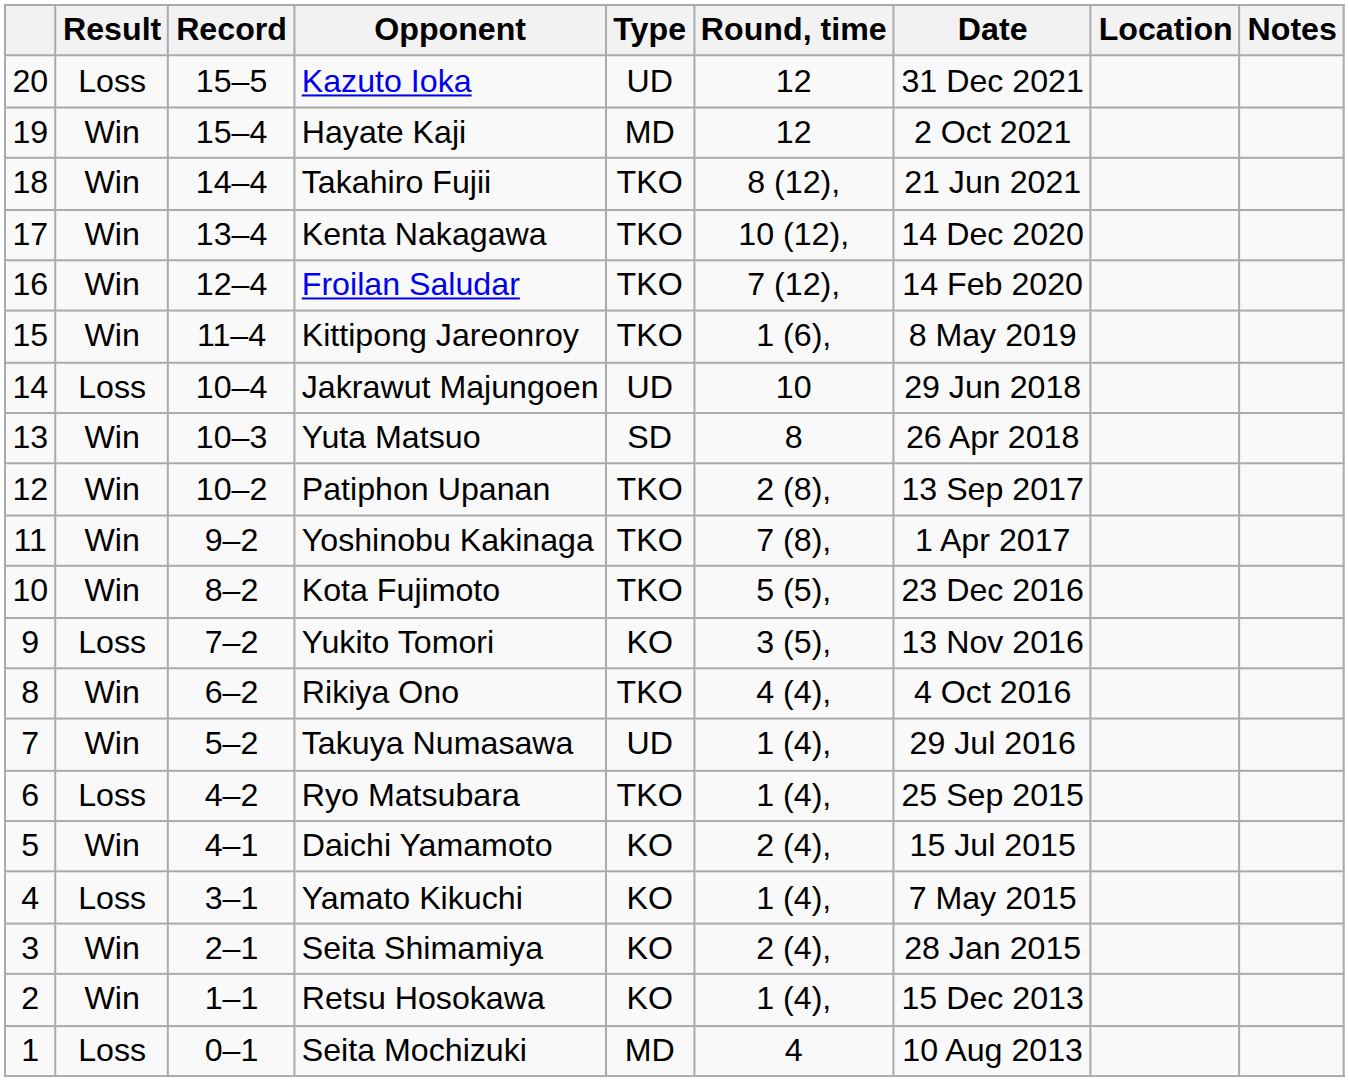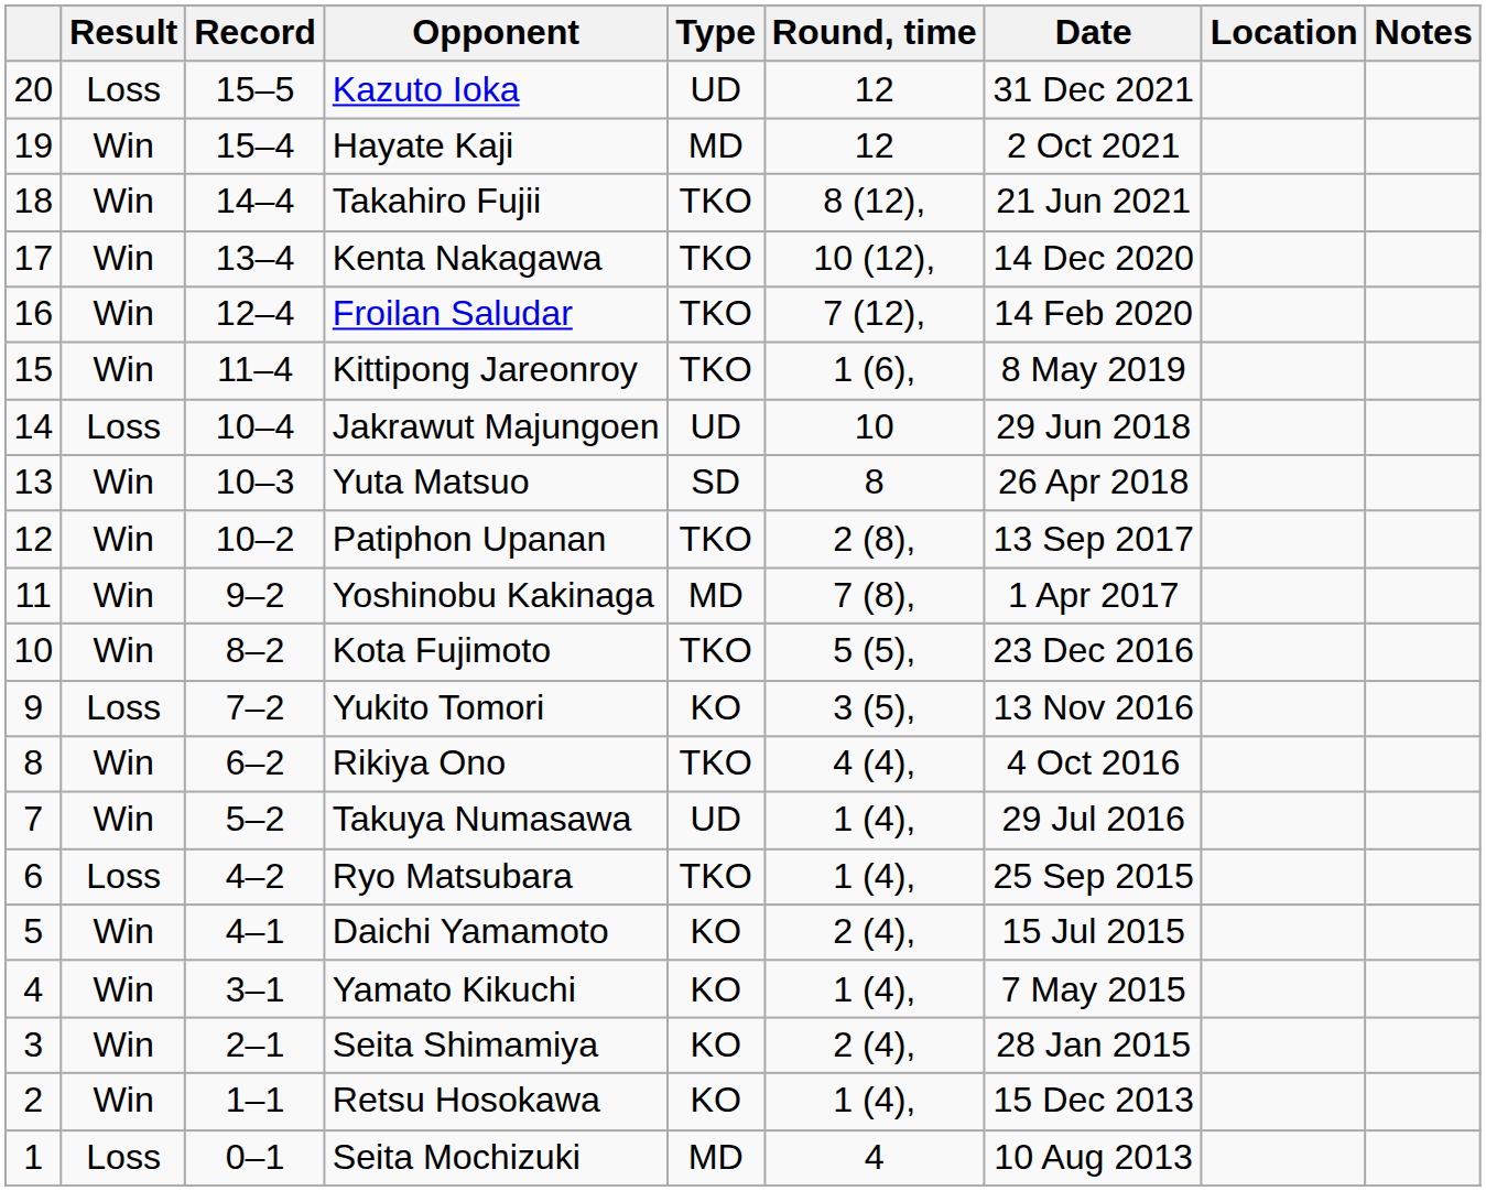 <table class="wikitable" style="text-align:center">
 <tr>
 <th></th>
 <th>Result</th>
 <th>Record</th>
 <th>Opponent</th>
 <th>Type</th>
 <th>Round, time</th>
 <th>Date</th>
 <th>Location</th>
 <th>Notes</th>
 </tr>
 <tr>
 <td>20</td>
 <td>Loss</td>
 <td>15–5</td>
 <td align=left><a href='#'>Kazuto Ioka</a></td>
 <td>UD</td>
 <td>12</td>
 <td>31 Dec 2021</td>
 <td align=left></td>
 <td align=left></td>
 </tr>
 <tr>
 <td>19</td>
 <td>Win</td>
 <td>15–4</td>
 <td align=left>Hayate Kaji</td>
 <td>MD</td>
 <td>12</td>
 <td>2 Oct 2021</td>
 <td align=left></td>
 <td align=left></td>
 </tr>
 <tr>
 <td>18</td>
 <td>Win</td>
 <td>14–4</td>
 <td align=left>Takahiro Fujii</td>
 <td>TKO</td>
 <td>8 (12), </td>
 <td>21 Jun 2021</td>
 <td align=left></td>
 <td align=left></td>
 </tr>
 <tr>
 <td>17</td>
 <td>Win</td>
 <td>13–4</td>
 <td align=left>Kenta Nakagawa</td>
 <td>TKO</td>
 <td>10 (12), </td>
 <td>14 Dec 2020</td>
 <td align=left></td>
 <td align=left></td>
 </tr>
 <tr>
 <td>16</td>
 <td>Win</td>
 <td>12–4</td>
 <td align=left><a href='#'>Froilan Saludar</a></td>
 <td>TKO</td>
 <td>7 (12), </td>
 <td>14 Feb 2020</td>
 <td align=left></td>
 <td align=left></td>
 </tr>
 <tr>
 <td>15</td>
 <td>Win</td>
 <td>11–4</td>
 <td align=left>Kittipong Jareonroy</td>
 <td>TKO</td>
 <td>1 (6), </td>
 <td>8 May 2019</td>
 <td align=left></td>
 <td align=left></td>
 </tr>
 <tr>
 <td>14</td>
 <td>Loss</td>
 <td>10–4</td>
 <td align=left>Jakrawut Majungoen</td>
 <td>UD</td>
 <td>10</td>
 <td>29 Jun 2018</td>
 <td align=left></td>
 <td align=left></td>
 </tr>
 <tr>
 <td>13</td>
 <td>Win</td>
 <td>10–3</td>
 <td align=left>Yuta Matsuo</td>
 <td>SD</td>
 <td>8</td>
 <td>26 Apr 2018</td>
 <td align=left></td>
 <td align=left></td>
 </tr>
 <tr>
 <td>12</td>
 <td>Win</td>
 <td>10–2</td>
 <td align=left>Patiphon Upanan</td>
 <td>TKO</td>
 <td>2 (8), </td>
 <td>13 Sep 2017</td>
 <td align=left></td>
 <td align=left></td>
 </tr>
 <tr>
 <td>11</td>
 <td>Win</td>
 <td>9–2</td>
 <td align=left>Yoshinobu Kakinaga</td>
-<td>TKO</td>
+<td>MD</td>
 <td>7 (8), </td>
 <td>1 Apr 2017</td>
 <td align=left></td>
 <td align=left></td>
 </tr>
 <tr>
 <td>10</td>
 <td>Win</td>
 <td>8–2</td>
 <td align=left>Kota Fujimoto</td>
 <td>TKO</td>
 <td>5 (5), </td>
 <td>23 Dec 2016</td>
 <td align=left></td>
 <td align=left></td>
 </tr>
 <tr>
 <td>9</td>
 <td>Loss</td>
 <td>7–2</td>
 <td align=left>Yukito Tomori</td>
 <td>KO</td>
 <td>3 (5), </td>
 <td>13 Nov 2016</td>
 <td align=left></td>
 <td align=left></td>
 </tr>
 <tr>
 <td>8</td>
 <td>Win</td>
 <td>6–2</td>
 <td align=left>Rikiya Ono</td>
 <td>TKO</td>
 <td>4 (4), </td>
 <td>4 Oct 2016</td>
 <td align=left></td>
 <td align=left></td>
 </tr>
 <tr>
 <td>7</td>
 <td>Win</td>
 <td>5–2</td>
 <td align=left>Takuya Numasawa</td>
 <td>UD</td>
 <td>1 (4), </td>
 <td>29 Jul 2016</td>
 <td align=left></td>
 <td align=left></td>
 </tr>
 <tr>
 <td>6</td>
 <td>Loss</td>
 <td>4–2</td>
 <td align=left>Ryo Matsubara</td>
 <td>TKO</td>
 <td>1 (4), </td>
 <td>25 Sep 2015</td>
 <td align=left></td>
 <td align=left></td>
 </tr>
 <tr>
 <td>5</td>
 <td>Win</td>
 <td>4–1</td>
 <td align=left>Daichi Yamamoto</td>
 <td>KO</td>
 <td>2 (4), </td>
 <td>15 Jul 2015</td>
 <td align=left></td>
 <td align=left></td>
 </tr>
 <tr>
 <td>4</td>
-<td>Loss</td>
+<td>Win</td>
 <td>3–1</td>
 <td align=left>Yamato Kikuchi</td>
 <td>KO</td>
 <td>1 (4), </td>
 <td>7 May 2015</td>
 <td align=left></td>
 <td align=left></td>
 </tr>
 <tr>
 <td>3</td>
 <td>Win</td>
 <td>2–1</td>
 <td align=left>Seita Shimamiya</td>
 <td>KO</td>
 <td>2 (4), </td>
 <td>28 Jan 2015</td>
 <td align=left></td>
 <td align=left></td>
 </tr>
 <tr>
 <td>2</td>
 <td>Win</td>
 <td>1–1</td>
 <td align=left>Retsu Hosokawa</td>
 <td>KO</td>
 <td>1 (4), </td>
 <td>15 Dec 2013</td>
 <td align=left></td>
 <td align=left></td>
 </tr>
 <tr>
 <td>1</td>
 <td>Loss</td>
 <td>0–1</td>
 <td align=left>Seita Mochizuki</td>
 <td>MD</td>
 <td>4</td>
 <td>10 Aug 2013</td>
 <td align=left></td>
 <td align=left></td>
 </tr>
 <tr>
 </tr>
 </table>
